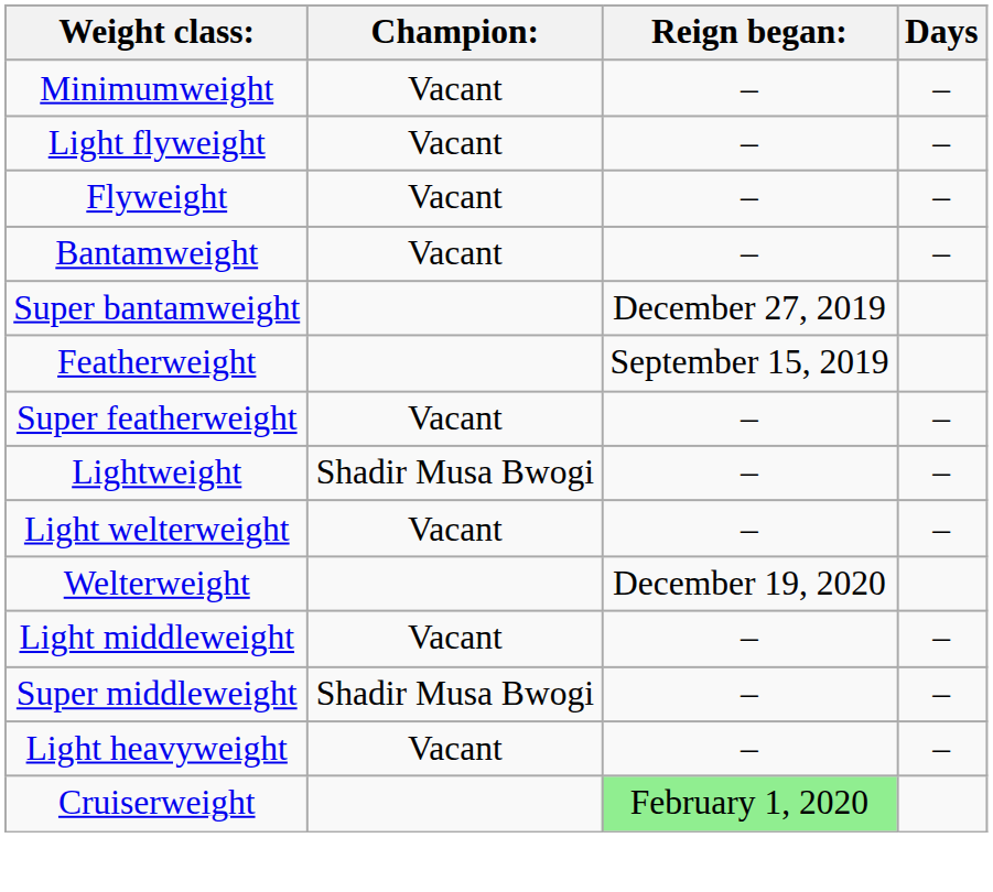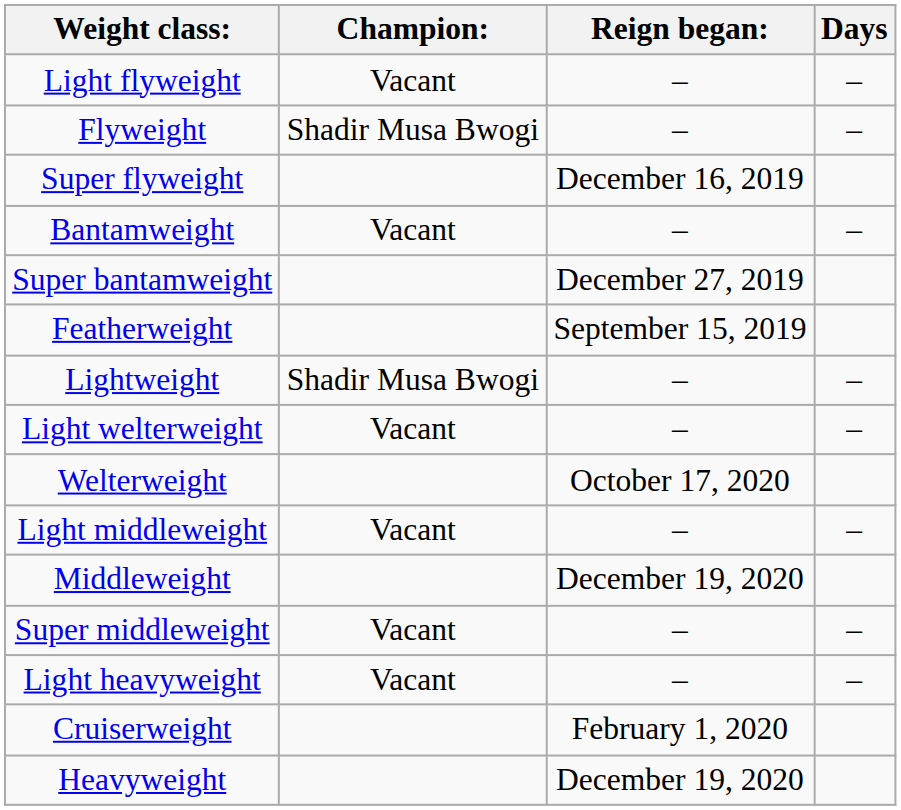 <table class="wikitable sortable" style="text-align: center"">
 <tr>
 <th>Weight class:</th>
 <th>Champion:</th>
 <th>Reign began:</th>
 <th>Days</th>
-</tr>
-<tr>
-<td><a href='#'>Minimumweight</a></td>
-<td align=center>Vacant</td>
-<td align=center>–</td>
-<td align=center>–</td>
 </tr>
 <tr>
 <td><a href='#'>Light flyweight</a></td>
 <td align=center>Vacant</td>
 <td align=center>–</td>
 <td align=center>–</td>
 </tr>
 <tr>
 <td><a href='#'>Flyweight</a></td>
-<td align=center>Vacant</td>
+<td align=center>Shadir Musa Bwogi</td>
 <td align=center>–</td>
 <td align=center>–</td>
+</tr>
+<tr>
+<td><a href='#'>Super flyweight</a></td>
+<td></td>
+<td>December 16, 2019</td>
+<td></td>
 </tr>
 <tr>
 <td><a href='#'>Bantamweight</a></td>
 <td align=center>Vacant</td>
 <td align=center>–</td>
 <td align=center>–</td>
 </tr>
 <tr>
 <td><a href='#'>Super bantamweight</a></td>
 <td></td>
 <td>December 27, 2019</td>
 <td></td>
 </tr>
 <tr>
 <td><a href='#'>Featherweight</a></td>
 <td></td>
 <td>September 15, 2019</td>
 <td></td>
 </tr>
 <tr>
-<td><a href='#'>Super featherweight</a></td>
-<td align=center>Vacant</td>
-<td align=center>–</td>
-<td align=center>–</td>
-</tr>
-<tr>
 <td><a href='#'>Lightweight</a></td>
 <td align=center>Shadir Musa Bwogi</td>
 <td align=center>–</td>
 <td align=center>–</td>
 </tr>
 <tr>
 <td><a href='#'>Light welterweight</a></td>
 <td align=center>Vacant</td>
 <td align=center>–</td>
 <td align=center>–</td>
 </tr>
 <tr>
 <td><a href='#'>Welterweight</a></td>
 <td></td>
-<td>December 19, 2020</td>
+<td>October 17, 2020</td>
 <td></td>
 </tr>
 <tr>
 <td><a href='#'>Light middleweight</a></td>
 <td align=center>Vacant</td>
 <td align=center>–</td>
 <td align=center>–</td>
 </tr>
 <tr>
+<td><a href='#'>Middleweight</a></td>
+<td></td>
+<td>December 19, 2020</td>
+<td></td>
+</tr>
+<tr>
 <td><a href='#'>Super middleweight</a></td>
-<td align=center>Shadir Musa Bwogi</td>
+<td align=center>Vacant</td>
 <td align=center>–</td>
 <td align=center>–</td>
 </tr>
 <tr>
 <td><a href='#'>Light heavyweight</a></td>
 <td align=center>Vacant</td>
 <td align=center>–</td>
 <td align=center>–</td>
 </tr>
 <tr>
 <td><a href='#'>Cruiserweight</a></td>
 <td></td>
-<td style="background: lightgreen;">February 1, 2020</td>
+<td>February 1, 2020</td>
+<td></td>
+</tr>
+<tr>
+<td><a href='#'>Heavyweight</a></td>
+<td></td>
+<td>December 19, 2020</td>
 <td></td>
 </tr>
 </table>
